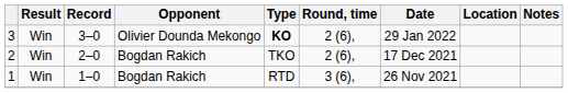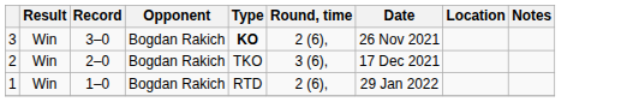 <table class="wikitable" style="text-align:center">
 <tr>
 <th></th>
 <th>Result</th>
 <th>Record</th>
 <th>Opponent</th>
 <th>Type</th>
 <th>Round, time</th>
 <th>Date</th>
 <th>Location</th>
 <th>Notes</th>
 </tr>
 <tr>
 <td>3</td>
 <td>Win</td>
 <td>3–0</td>
-<td align=left> Olivier Dounda Mekongo</td>
+<td align=left> Bogdan Rakich</td>
 <td><strong>KO</strong></td>
 <td>2 (6), </td>
-<td>29 Jan 2022</td>
+<td>26 Nov 2021</td>
 <td align=left> </td>
 <td align=left></td>
 </tr>
 <tr>
 <td>2</td>
 <td>Win</td>
 <td>2–0</td>
 <td align=left> Bogdan Rakich</td>
 <td>TKO</td>
-<td>2 (6), </td>
+<td>3 (6), </td>
 <td>17 Dec 2021</td>
 <td align=left> </td>
 <td align=left></td>
 </tr>
 <tr>
 <td>1</td>
 <td>Win</td>
 <td>1–0</td>
 <td align=left> Bogdan Rakich</td>
 <td>RTD</td>
-<td>3 (6), </td>
-<td>26 Nov 2021</td>
+<td>2 (6), </td>
+<td>29 Jan 2022</td>
 <td align=left> </td>
 <td align=left></td>
 </tr>
 <tr>
 </tr>
 </table>
